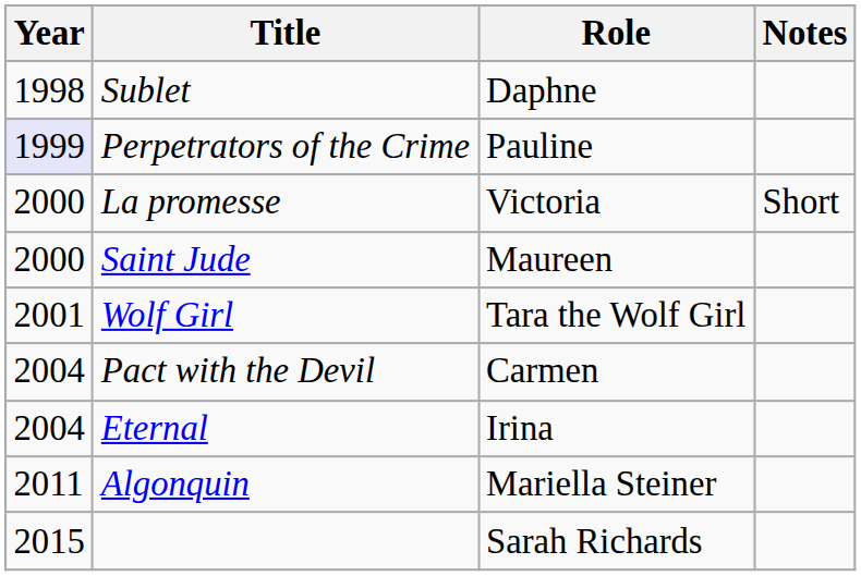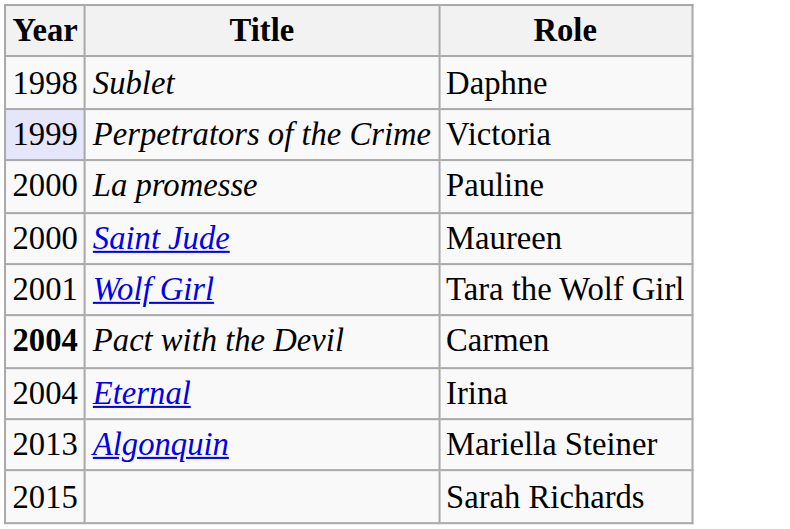 <table class="wikitable sortable">
 <tr>
 <th>Year</th>
 <th>Title</th>
 <th>Role</th>
-<th class="unsortable">Notes</th>
 </tr>
 <tr>
 <td>1998</td>
 <td><em>Sublet</em></td>
 <td>Daphne</td>
-<td></td>
 </tr>
 <tr>
 <td style="background: lavender;">1999</td>
 <td><em>Perpetrators of the Crime</em></td>
-<td>Pauline</td>
-<td></td>
+<td>Victoria</td>
 </tr>
 <tr>
 <td>2000</td>
 <td><em>La promesse</em></td>
-<td>Victoria</td>
-<td>Short</td>
+<td>Pauline</td>
 </tr>
 <tr>
 <td>2000</td>
 <td><em><a href='#'>Saint Jude</a></em></td>
 <td>Maureen</td>
-<td></td>
 </tr>
 <tr>
 <td>2001</td>
 <td><em><a href='#'>Wolf Girl</a></em></td>
 <td>Tara the Wolf Girl</td>
-<td></td>
 </tr>
 <tr>
-<td>2004</td>
+<td><strong>2004</strong></td>
 <td><em>Pact with the Devil</em></td>
 <td>Carmen</td>
-<td></td>
 </tr>
 <tr>
 <td>2004</td>
 <td><em><a href='#'>Eternal</a></em></td>
 <td>Irina</td>
-<td></td>
 </tr>
 <tr>
-<td>2011</td>
+<td>2013</td>
 <td><em><a href='#'>Algonquin</a></em></td>
 <td>Mariella Steiner</td>
-<td></td>
 </tr>
 <tr>
 <td>2015</td>
 <td><em></em></td>
 <td>Sarah Richards</td>
-<td></td>
 </tr>
 </table>
